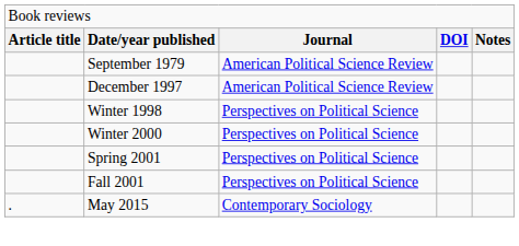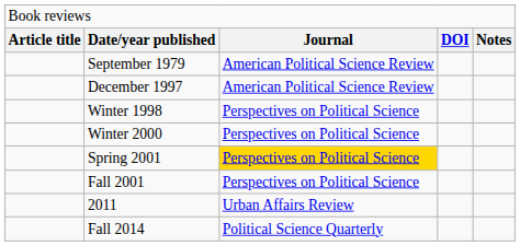 <table class="wikitable mw-collapsible mw-collapsed">
 <tr>
 <td colspan=5>Book reviews</td>
 </tr>
 <tr>
 <th>Article title</th>
 <th>Date/year published</th>
 <th>Journal<br></th>
 <th><a href='#'>DOI</a></th>
 <th>Notes</th>
 </tr>
 <tr>
 <td></td>
 <td>September 1979</td>
 <td><a href='#'>American Political Science Review</a> </td>
 <td></td>
 <td></td>
 </tr>
 <tr>
 <td></td>
 <td>December 1997</td>
 <td><a href='#'>American Political Science Review</a> </td>
 <td></td>
 <td></td>
 </tr>
 <tr>
 <td></td>
 <td>Winter 1998</td>
 <td><a href='#'>Perspectives on Political Science</a> </td>
 <td></td>
 <td></td>
 </tr>
 <tr>
 <td></td>
 <td>Winter 2000</td>
 <td><a href='#'>Perspectives on Political Science</a> </td>
 <td></td>
 <td></td>
 </tr>
 <tr>
 <td></td>
 <td>Spring 2001</td>
-<td><a href='#'>Perspectives on Political Science</a> </td>
+<td style="background: gold;"><a href='#'>Perspectives on Political Science</a> </td>
 <td></td>
 <td></td>
 </tr>
 <tr>
 <td></td>
 <td>Fall 2001</td>
 <td><a href='#'>Perspectives on Political Science</a> </td>
 <td></td>
 <td></td>
 </tr>
 <tr>
-<td> .</td>
-<td>May 2015</td>
-<td><a href='#'>Contemporary Sociology</a> </td>
+<td></td>
+<td>2011</td>
+<td><a href='#'>Urban Affairs Review</a> </td>
+<td></td>
+<td></td>
+</tr>
+<tr>
+<td></td>
+<td>Fall 2014</td>
+<td><a href='#'>Political Science Quarterly</a> </td>
 <td></td>
 <td></td>
 </tr>
 </table>
